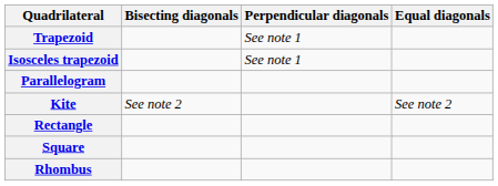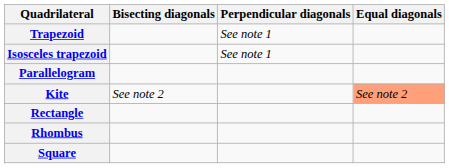 <table class="wikitable">
 <tr>
 <th scope="col">Quadrilateral</th>
 <th scope="col">Bisecting diagonals</th>
 <th scope="col">Perpendicular diagonals</th>
 <th scope="col">Equal diagonals</th>
 </tr>
 <tr>
 <th scope="row"><a href='#'>Trapezoid</a></th>
 <td></td>
 <td><em>See note 1</em></td>
 <td></td>
 </tr>
 <tr>
 <th scope="row"><a href='#'>Isosceles trapezoid</a></th>
 <td></td>
 <td><em>See note 1</em></td>
 <td></td>
 </tr>
 <tr>
 <th scope="row"><a href='#'>Parallelogram</a></th>
 <td></td>
 <td></td>
 <td></td>
 </tr>
 <tr>
 <th scope="row"><a href='#'>Kite</a></th>
 <td><em>See note 2</em></td>
 <td></td>
-<td><em>See note 2</em></td>
+<td style="background: lightsalmon;"><em>See note 2</em></td>
 </tr>
 <tr>
 <th scope="row"><a href='#'>Rectangle</a></th>
+<td></td>
+<td></td>
+<td></td>
+</tr>
+<tr>
+<th scope="row"><a href='#'>Rhombus</a></th>
 <td></td>
 <td></td>
 <td></td>
 </tr>
 <tr>
 <th scope="row"><a href='#'>Square</a></th>
 <td></td>
 <td></td>
 <td></td>
 </tr>
-<tr>
-<th scope="row"><a href='#'>Rhombus</a></th>
-<td></td>
-<td></td>
-<td></td>
-</tr>
 </table>
